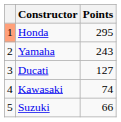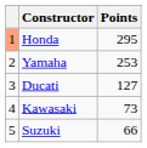 <table class="wikitable" style="font-size: 95%;">
 <tr>
 <th></th>
 <th>Constructor</th>
 <th>Points</th>
 </tr>
 <tr>
 <td align=center style="background: lightsalmon;">1</td>
 <td> <a href='#'>Honda</a></td>
 <td align=right>295</td>
 </tr>
 <tr>
 <td align=center>2</td>
 <td> <a href='#'>Yamaha</a></td>
-<td align=right>243</td>
+<td align=right>253</td>
 </tr>
 <tr>
 <td align=center>3</td>
 <td> <a href='#'>Ducati</a></td>
 <td align=right>127</td>
 </tr>
 <tr>
 <td align=center>4</td>
 <td> <a href='#'>Kawasaki</a></td>
-<td align=right>74</td>
+<td align=right>73</td>
 </tr>
 <tr>
 <td align=center>5</td>
 <td> <a href='#'>Suzuki</a></td>
 <td align=right>66</td>
 </tr>
 </table>
